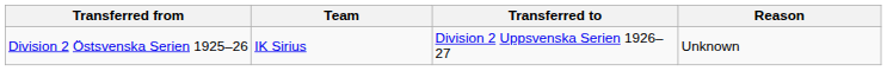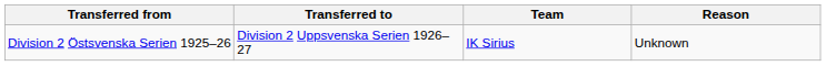 <table class="wikitable" style="text-align: left;">
 <tr>
 <th style="width: 275px;">Transferred from</th>
+<th style="width: 275px;">Transferred to</th>
 <th style="width: 200px;">Team</th>
-<th style="width: 275px;">Transferred to</th>
 <th style="width: 225px;">Reason</th>
 </tr>
 <tr>
 <td><a href='#'>Division 2</a> <a href='#'>Östsvenska Serien</a> 1925–26</td>
+<td><a href='#'>Division 2</a> <a href='#'>Uppsvenska Serien</a> 1926–27</td>
 <td><a href='#'>IK Sirius</a></td>
-<td><a href='#'>Division 2</a> <a href='#'>Uppsvenska Serien</a> 1926–27</td>
 <td>Unknown</td>
 </tr>
 </table>
